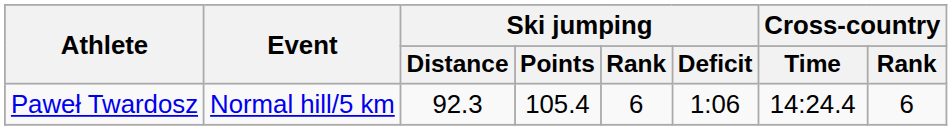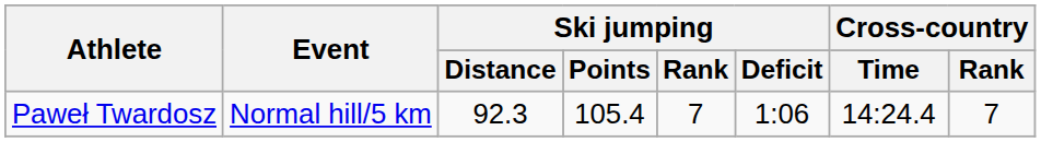 <table class="wikitable" style="font-size:90%">
 <tr>
 <th rowspan="2">Athlete</th>
 <th rowspan="2">Event</th>
 <th colspan="4">Ski jumping</th>
 <th colspan="2">Cross-country</th>
 </tr>
 <tr style="font-size:95%">
 <th>Distance</th>
 <th>Points</th>
 <th>Rank</th>
 <th>Deficit</th>
 <th>Time</th>
 <th>Rank</th>
 </tr>
 <tr align=center>
 <td align=left><a href='#'>Paweł Twardosz</a></td>
 <td align=left><a href='#'>Normal hill/5 km</a></td>
 <td>92.3</td>
 <td>105.4</td>
-<td>6</td>
+<td>7</td>
 <td>1:06</td>
 <td>14:24.4</td>
-<td>6</td>
+<td>7</td>
 </tr>
 </table>
